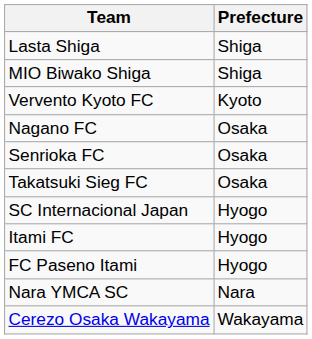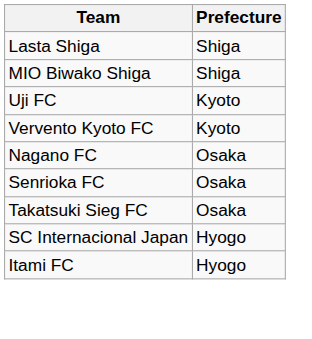 <table class="wikitable sortable">
 <tr>
 <th>Team</th>
 <th>Prefecture</th>
 </tr>
 <tr>
 <td>Lasta Shiga</td>
 <td>Shiga</td>
 </tr>
 <tr>
 <td>MIO Biwako Shiga</td>
 <td>Shiga</td>
+</tr>
+<tr>
+<td>Uji FC</td>
+<td>Kyoto</td>
 </tr>
 <tr>
 <td>Vervento Kyoto FC</td>
 <td>Kyoto</td>
 </tr>
 <tr>
 <td>Nagano FC</td>
 <td>Osaka</td>
 </tr>
 <tr>
 <td>Senrioka FC</td>
 <td>Osaka</td>
 </tr>
 <tr>
 <td>Takatsuki Sieg FC</td>
 <td>Osaka</td>
 </tr>
 <tr>
 <td>SC Internacional Japan</td>
 <td>Hyogo</td>
 </tr>
 <tr>
 <td>Itami FC</td>
 <td>Hyogo</td>
 </tr>
-<tr>
-<td>FC Paseno Itami</td>
-<td>Hyogo</td>
-</tr>
-<tr>
-<td>Nara YMCA SC</td>
-<td>Nara</td>
-</tr>
-<tr>
-<td><a href='#'>Cerezo Osaka Wakayama</a></td>
-<td>Wakayama</td>
-</tr>
 </table>
